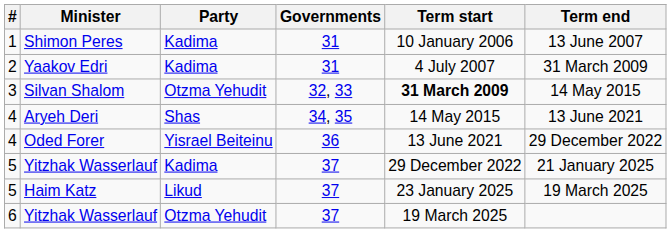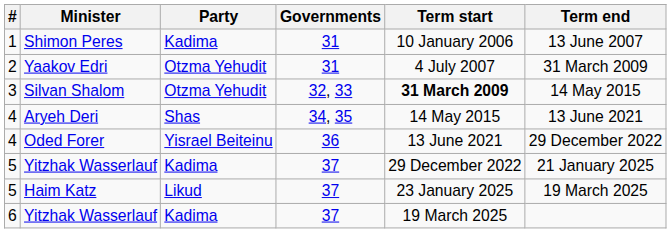 <table class=wikitable style=text-align:center>
 <tr>
 <th>#</th>
 <th>Minister</th>
 <th>Party</th>
 <th>Governments</th>
 <th>Term start</th>
 <th>Term end</th>
 </tr>
 <tr>
 <td>1</td>
 <td align=left><a href='#'>Shimon Peres</a></td>
 <td align=left><a href='#'>Kadima</a></td>
 <td><a href='#'>31</a></td>
 <td>10 January 2006</td>
 <td>13 June 2007</td>
 </tr>
 <tr>
 <td>2</td>
 <td align=left><a href='#'>Yaakov Edri</a></td>
-<td align=left><a href='#'>Kadima</a></td>
+<td align=left><a href='#'>Otzma Yehudit</a></td>
 <td><a href='#'>31</a></td>
 <td>4 July 2007</td>
 <td>31 March 2009</td>
 </tr>
 <tr>
 <td>3</td>
 <td align=left><a href='#'>Silvan Shalom</a></td>
 <td align=left><a href='#'>Otzma Yehudit</a></td>
 <td><a href='#'>32</a>, <a href='#'>33</a></td>
 <td><strong>31 March 2009</strong></td>
 <td>14 May 2015</td>
 </tr>
 <tr>
 <td>4</td>
 <td align=left><a href='#'>Aryeh Deri</a></td>
 <td align=left><a href='#'>Shas</a></td>
 <td><a href='#'>34</a>, <a href='#'>35</a></td>
 <td>14 May 2015</td>
 <td>13 June 2021</td>
 </tr>
 <tr>
 <td>4</td>
 <td align=left><a href='#'>Oded Forer</a></td>
 <td align=left><a href='#'>Yisrael Beiteinu</a></td>
 <td><a href='#'>36</a></td>
 <td>13 June 2021</td>
 <td>29 December 2022</td>
 </tr>
 <tr>
 <td>5</td>
 <td align=left><a href='#'>Yitzhak Wasserlauf</a></td>
 <td align=left><a href='#'>Kadima</a></td>
 <td><a href='#'>37</a></td>
 <td>29 December 2022</td>
 <td>21 January 2025</td>
 </tr>
 <tr>
 <td>5</td>
 <td align=left><a href='#'>Haim Katz</a></td>
 <td align=left><a href='#'>Likud</a></td>
 <td><a href='#'>37</a></td>
 <td>23 January 2025</td>
 <td>19 March 2025</td>
 </tr>
 <tr>
 <td>6</td>
 <td align=left><a href='#'>Yitzhak Wasserlauf</a></td>
-<td align=left><a href='#'>Otzma Yehudit</a></td>
+<td align=left><a href='#'>Kadima</a></td>
 <td><a href='#'>37</a></td>
 <td>19 March 2025</td>
 <td></td>
 </tr>
 </table>
